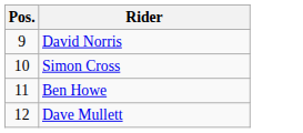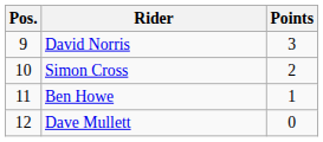 <table class=wikitable style="font-size:93%;">
 <tr>
 <th width=25px>Pos.</th>
 <th width=200px>Rider</th>
+<th width=40px>Points</th>
 </tr>
 <tr align=center>
 <td>9</td>
 <td align=left><a href='#'>David Norris</a></td>
+<td>3</td>
 </tr>
 <tr align=center>
 <td>10</td>
 <td align=left><a href='#'>Simon Cross</a></td>
+<td>2</td>
 </tr>
 <tr align=center>
 <td>11</td>
 <td align=left><a href='#'>Ben Howe</a></td>
+<td>1</td>
 </tr>
 <tr align=center>
 <td>12</td>
 <td align=left><a href='#'>Dave Mullett</a></td>
+<td>0</td>
 </tr>
 </table>
